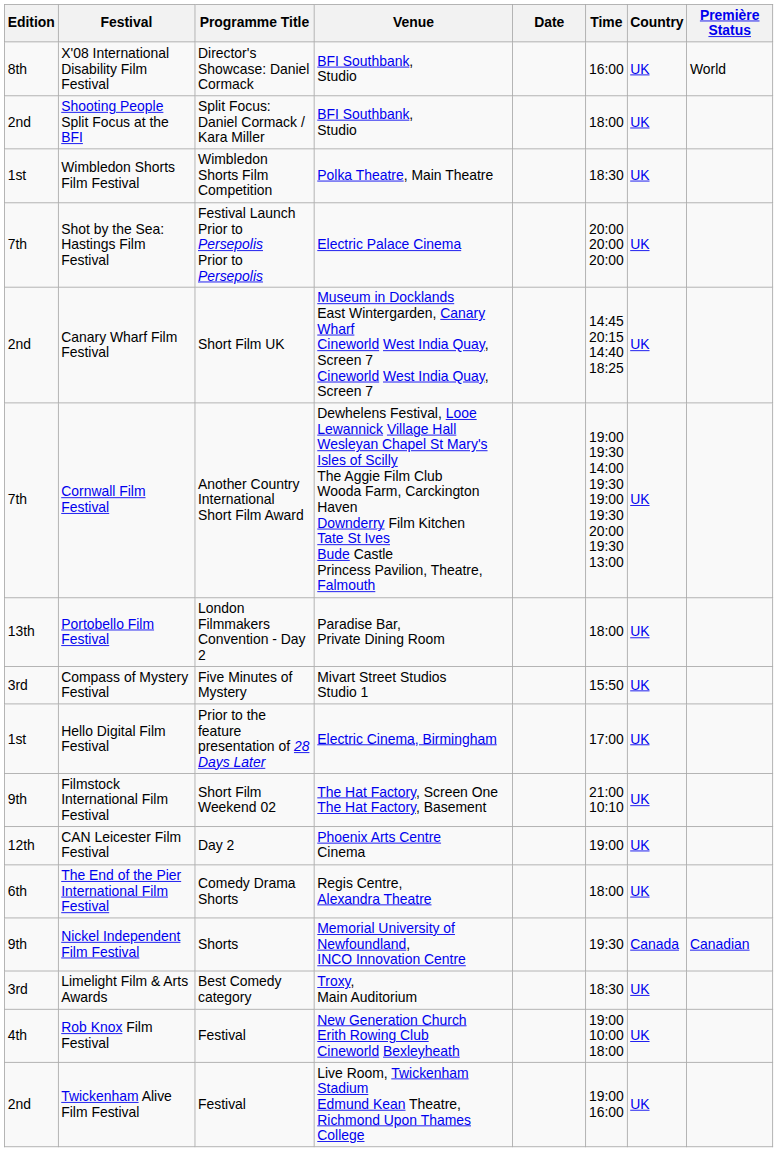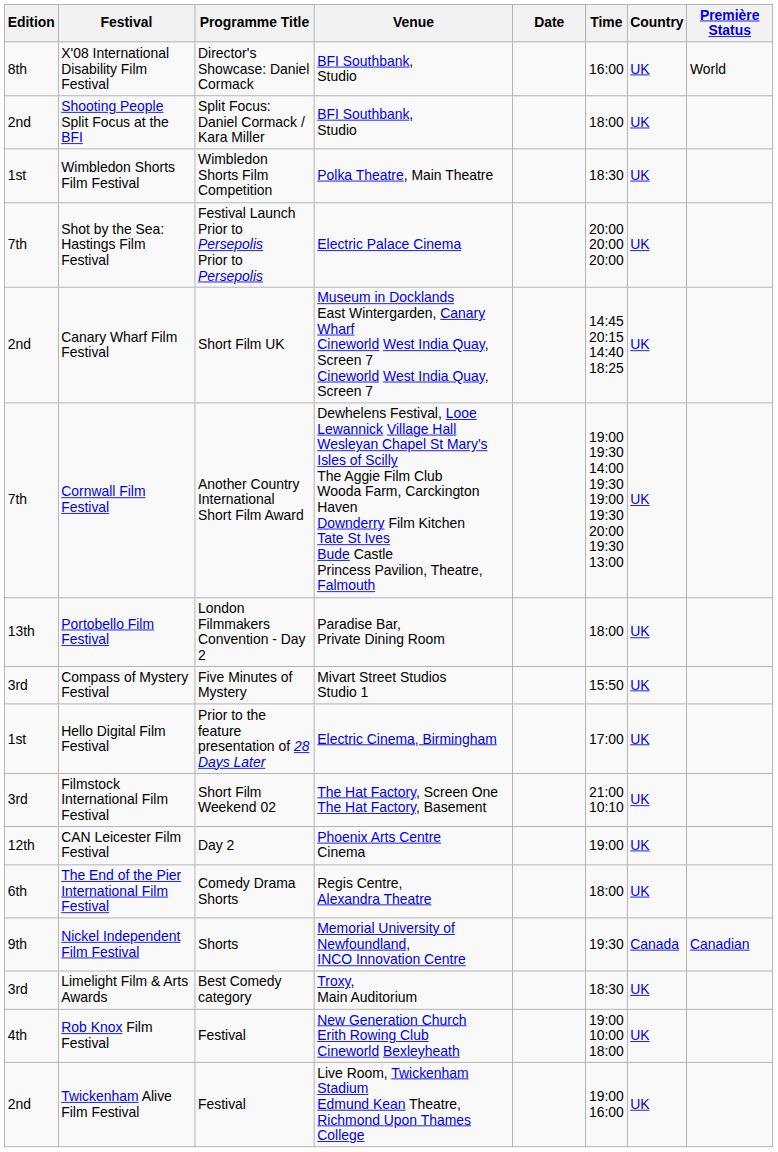 <table class="wikitable" width="100%" border="1">
 <tr>
 <th width=4%>Edition</th>
 <th width=20%>Festival</th>
 <th width=17%>Programme Title</th>
 <th width=30%>Venue</th>
 <th width=11%>Date</th>
 <th width= 2%>Time</th>
 <th width=4%>Country</th>
 <th width=12%><a href='#'>Première Status</a></th>
 </tr>
 <tr>
 <td>8th</td>
 <td>X'08 International Disability Film Festival</td>
 <td>Director's Showcase: Daniel Cormack</td>
 <td><a href='#'>BFI Southbank</a>, <br> Studio</td>
 <td></td>
 <td>16:00</td>
 <td><a href='#'>UK</a></td>
 <td>World</td>
 </tr>
 <tr>
 <td>2nd</td>
 <td><a href='#'>Shooting People</a> Split Focus at the <a href='#'>BFI</a></td>
 <td>Split Focus: Daniel Cormack / Kara Miller</td>
 <td><a href='#'>BFI Southbank</a>,<br>Studio</td>
 <td></td>
 <td>18:00</td>
 <td><a href='#'>UK</a></td>
 <td></td>
 </tr>
 <tr>
 <td>1st</td>
 <td>Wimbledon Shorts Film Festival</td>
 <td>Wimbledon Shorts Film Competition</td>
 <td><a href='#'>Polka Theatre</a>, Main Theatre</td>
 <td></td>
 <td>18:30</td>
 <td><a href='#'>UK</a></td>
 <td></td>
 </tr>
 <tr>
 <td>7th</td>
 <td>Shot by the Sea:<br>Hastings Film Festival</td>
 <td>Festival Launch<br>Prior to <em><a href='#'>Persepolis</a></em><br>Prior to <em><a href='#'>Persepolis</a></em></td>
 <td><a href='#'>Electric Palace Cinema</a></td>
 <td>  </td>
 <td>20:00<br>20:00<br>20:00</td>
 <td><a href='#'>UK</a></td>
 <td></td>
 </tr>
 <tr>
 <td>2nd</td>
 <td>Canary Wharf Film Festival</td>
 <td>Short Film UK</td>
 <td><a href='#'>Museum in Docklands</a><br>East Wintergarden, <a href='#'>Canary Wharf</a><br><a href='#'>Cineworld</a> <a href='#'>West India Quay</a>, Screen 7<br><a href='#'>Cineworld</a> <a href='#'>West India Quay</a>, Screen 7</td>
 <td>   </td>
 <td>14:45<br>20:15<br>14:40<br>18:25</td>
 <td><a href='#'>UK</a></td>
 <td></td>
 </tr>
 <tr>
 <td>7th</td>
 <td><a href='#'>Cornwall Film Festival</a></td>
 <td>Another Country International Short Film Award</td>
 <td>Dewhelens Festival, <a href='#'>Looe</a><br><a href='#'>Lewannick</a> <a href='#'>Village Hall</a><br><a href='#'>Wesleyan Chapel St Mary's</a> <a href='#'>Isles of Scilly</a><br>The Aggie Film Club<br>Wooda Farm, Carckington Haven<br><a href='#'>Downderry</a> Film Kitchen<br><a href='#'>Tate St Ives</a><br><a href='#'>Bude</a> Castle<br>Princess Pavilion, Theatre, <a href='#'>Falmouth</a><br></td>
 <td>        </td>
 <td>19:00<br>19:30<br>14:00<br>19:30<br>19:00<br>19:30<br>20:00<br>19:30<br>13:00</td>
 <td><a href='#'>UK</a></td>
 <td></td>
 </tr>
 <tr>
 <td>13th</td>
 <td><a href='#'>Portobello Film Festival</a></td>
 <td>London Filmmakers Convention - Day 2</td>
 <td>Paradise Bar, <br> Private Dining Room</td>
 <td></td>
 <td>18:00</td>
 <td><a href='#'>UK</a></td>
 <td></td>
 </tr>
 <tr>
 <td>3rd</td>
 <td>Compass of Mystery Festival</td>
 <td>Five Minutes of Mystery</td>
 <td>Mivart Street Studios<br>Studio 1</td>
 <td></td>
 <td>15:50</td>
 <td><a href='#'>UK</a></td>
 <td></td>
 </tr>
 <tr>
 <td>1st</td>
 <td>Hello Digital Film Festival</td>
 <td>Prior to the feature presentation of <em><a href='#'>28 Days Later</a></em></td>
 <td><a href='#'>Electric Cinema, Birmingham</a></td>
 <td></td>
 <td>17:00</td>
 <td><a href='#'>UK</a></td>
 <td></td>
 </tr>
 <tr>
-<td>9th</td>
+<td>3rd</td>
 <td>Filmstock International Film Festival</td>
 <td>Short Film Weekend 02</td>
 <td><a href='#'>The Hat Factory</a>, Screen One<br><a href='#'>The Hat Factory</a>, Basement</td>
 <td> </td>
 <td>21:00<br>10:10</td>
 <td><a href='#'>UK</a></td>
 <td></td>
 </tr>
 <tr>
 <td>12th</td>
 <td>CAN Leicester Film Festival</td>
 <td>Day 2</td>
 <td><a href='#'>Phoenix Arts Centre</a><br>Cinema</td>
 <td></td>
 <td>19:00</td>
 <td><a href='#'>UK</a></td>
 <td></td>
 </tr>
 <tr>
 <td>6th</td>
 <td><a href='#'>The End of the Pier International Film Festival</a></td>
 <td>Comedy Drama Shorts</td>
 <td>Regis Centre, <br><a href='#'>Alexandra Theatre</a></td>
 <td></td>
 <td>18:00</td>
 <td><a href='#'>UK</a></td>
 <td></td>
 </tr>
 <tr>
 <td>9th</td>
 <td><a href='#'>Nickel Independent Film Festival</a></td>
 <td>Shorts</td>
 <td><a href='#'>Memorial University of Newfoundland</a>, <br><a href='#'>INCO Innovation Centre</a></td>
 <td></td>
 <td>19:30</td>
 <td><a href='#'>Canada</a></td>
 <td><a href='#'>Canadian</a></td>
 </tr>
 <tr>
 <td>3rd</td>
 <td>Limelight Film & Arts Awards</td>
 <td>Best Comedy category</td>
 <td><a href='#'>Troxy</a>, <br> Main Auditorium</td>
 <td></td>
 <td>18:30</td>
 <td><a href='#'>UK</a></td>
 <td></td>
 </tr>
 <tr>
 <td>4th</td>
 <td><a href='#'>Rob Knox</a> Film Festival</td>
 <td>Festival</td>
 <td><a href='#'>New Generation Church</a><br><a href='#'>Erith Rowing Club</a><br><a href='#'>Cineworld</a> <a href='#'>Bexleyheath</a></td>
 <td>  </td>
 <td>19:00<br>10:00<br>18:00</td>
 <td><a href='#'>UK</a></td>
 <td></td>
 </tr>
 <tr>
 <td>2nd</td>
 <td><a href='#'>Twickenham</a> Alive Film Festival</td>
 <td>Festival</td>
 <td>Live Room, <a href='#'>Twickenham Stadium</a><br><a href='#'>Edmund Kean</a> Theatre, <a href='#'>Richmond Upon Thames College</a></td>
 <td> </td>
 <td>19:00<br>16:00</td>
 <td><a href='#'>UK</a></td>
 <td></td>
 </tr>
 </table>
